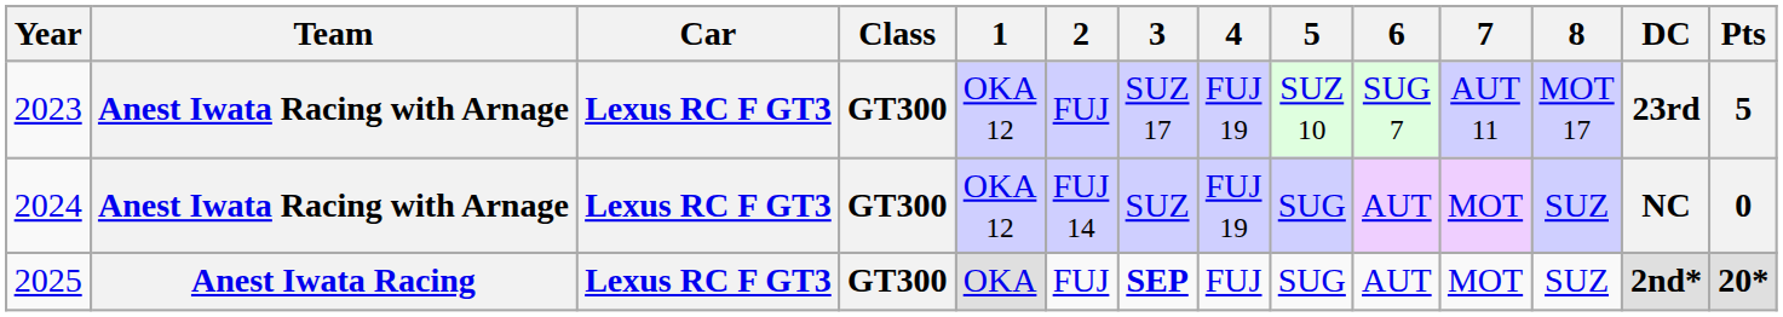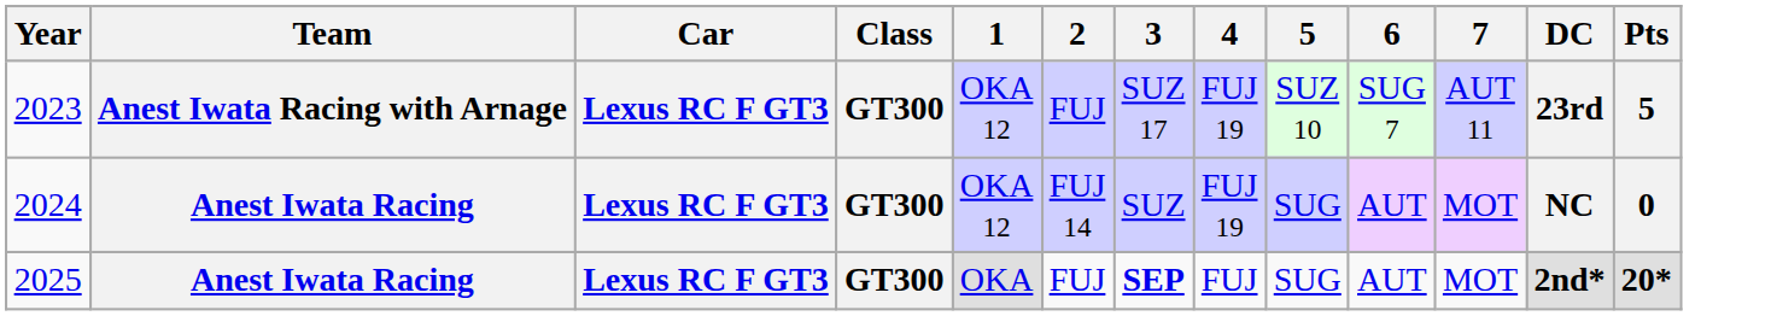 <table class="wikitable" style="text-align:center; font-size:85%">
 <tr>
 <th>Year</th>
 <th>Team</th>
 <th>Car</th>
 <th>Class</th>
 <th>1</th>
 <th>2</th>
 <th>3</th>
 <th>4</th>
 <th>5</th>
 <th>6</th>
 <th>7</th>
-<th>8</th>
 <th>DC</th>
 <th>Pts</th>
 </tr>
 <tr>
 <td><a href='#'>2023</a></td>
 <th><a href='#'>Anest Iwata</a> Racing with Arnage</th>
 <th><a href='#'>Lexus RC F GT3</a></th>
 <th>GT300</th>
 <td style="background:#CFCFFF"><a href='#'>OKA</a><br><small>12</small></td>
 <td style="background:#CFCFFF;"><a href='#'>FUJ</a><br></td>
 <td style="background:#CFCFFF"><a href='#'>SUZ</a><br><small>17</small></td>
 <td style="background:#CFCFFF"><a href='#'>FUJ</a><br><small>19</small></td>
 <td style="background:#DFFFDF"><a href='#'>SUZ</a><br><small>10</small></td>
 <td style="background:#DFFFDF"><a href='#'>SUG</a><br><small>7</small></td>
 <td style="background:#CFCFFF"><a href='#'>AUT</a><br><small>11</small></td>
-<td style="background:#CFCFFF"><a href='#'>MOT</a><br><small>17</small></td>
 <th>23rd</th>
 <th>5</th>
 </tr>
 <tr>
 <td><a href='#'>2024</a></td>
-<th><a href='#'>Anest Iwata</a> Racing with Arnage</th>
+<th><a href='#'>Anest Iwata Racing</a></th>
 <th><a href='#'>Lexus RC F GT3</a></th>
 <th>GT300</th>
 <td style="background:#CFCFFF"><a href='#'>OKA</a><br><small>12</small></td>
 <td style="background:#CFCFFF"><a href='#'>FUJ</a><br><small>14</small></td>
 <td style="background:#CFCFFF;"><a href='#'>SUZ</a><br></td>
 <td style="background:#CFCFFF"><a href='#'>FUJ</a><br><small>19</small></td>
 <td style="background:#CFCFFF;"><a href='#'>SUG</a><br></td>
 <td style="background:#EFCFFF;"><a href='#'>AUT</a><br></td>
 <td style="background:#EFCFFF;"><a href='#'>MOT</a><br></td>
-<td style="background:#CFCFFF;"><a href='#'>SUZ</a><br></td>
 <th>NC</th>
 <th>0</th>
 </tr>
 <tr>
 <td><a href='#'>2025</a></td>
 <th><a href='#'>Anest Iwata Racing</a></th>
 <th><a href='#'>Lexus RC F GT3</a></th>
 <th>GT300</th>
 <td style="background:#DFDFDF;"><a href='#'>OKA</a><br></td>
 <td style="background:#;"><a href='#'>FUJ</a><br></td>
 <td style="background:#;"><strong><a href='#'>SEP</a><br></strong></td>
 <td style="background:#;"><a href='#'>FUJ</a><br></td>
 <td style="background:#;"><a href='#'>SUG</a><br></td>
 <td style="background:#;"><a href='#'>AUT</a><br></td>
 <td style="background:#;"><a href='#'>MOT</a><br></td>
-<td style="background:#;"><a href='#'>SUZ</a><br></td>
 <th style="background:#DFDFDF;">2nd*</th>
 <th style="background:#DFDFDF;">20*</th>
 </tr>
 </table>
